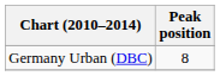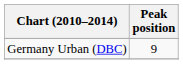 <table class="wikitable sortable">
 <tr>
 <th align="left">Chart (2010–2014)</th>
 <th align="left">Peak<br>position</th>
 </tr>
 <tr>
 </tr>
 <tr>
 <td>Germany Urban (<a href='#'>DBC</a>)</td>
-<td style="text-align:center;">8</td>
+<td style="text-align:center;">9</td>
 </tr>
 <tr>
 </tr>
 <tr>
 </tr>
 <tr>
 </tr>
 <tr>
 </tr>
 <tr>
 </tr>
 <tr>
 </tr>
 </table>
